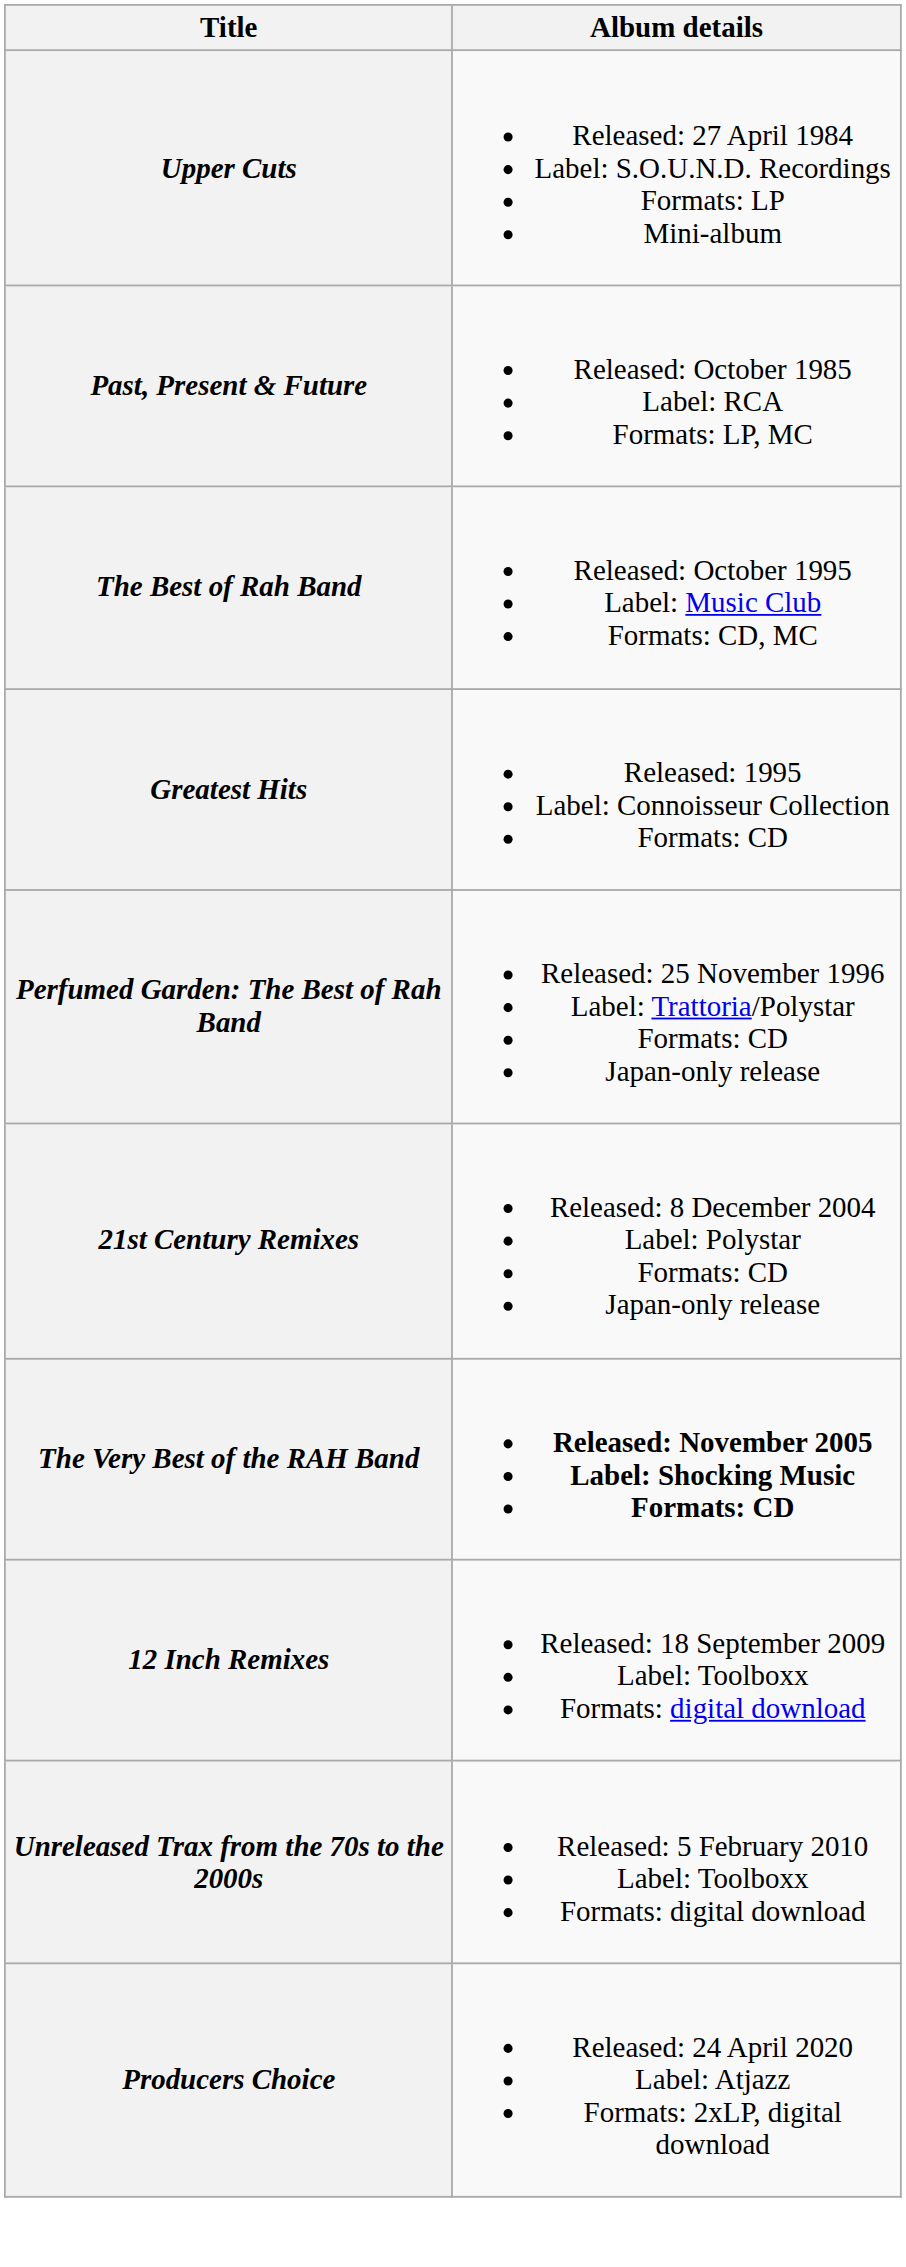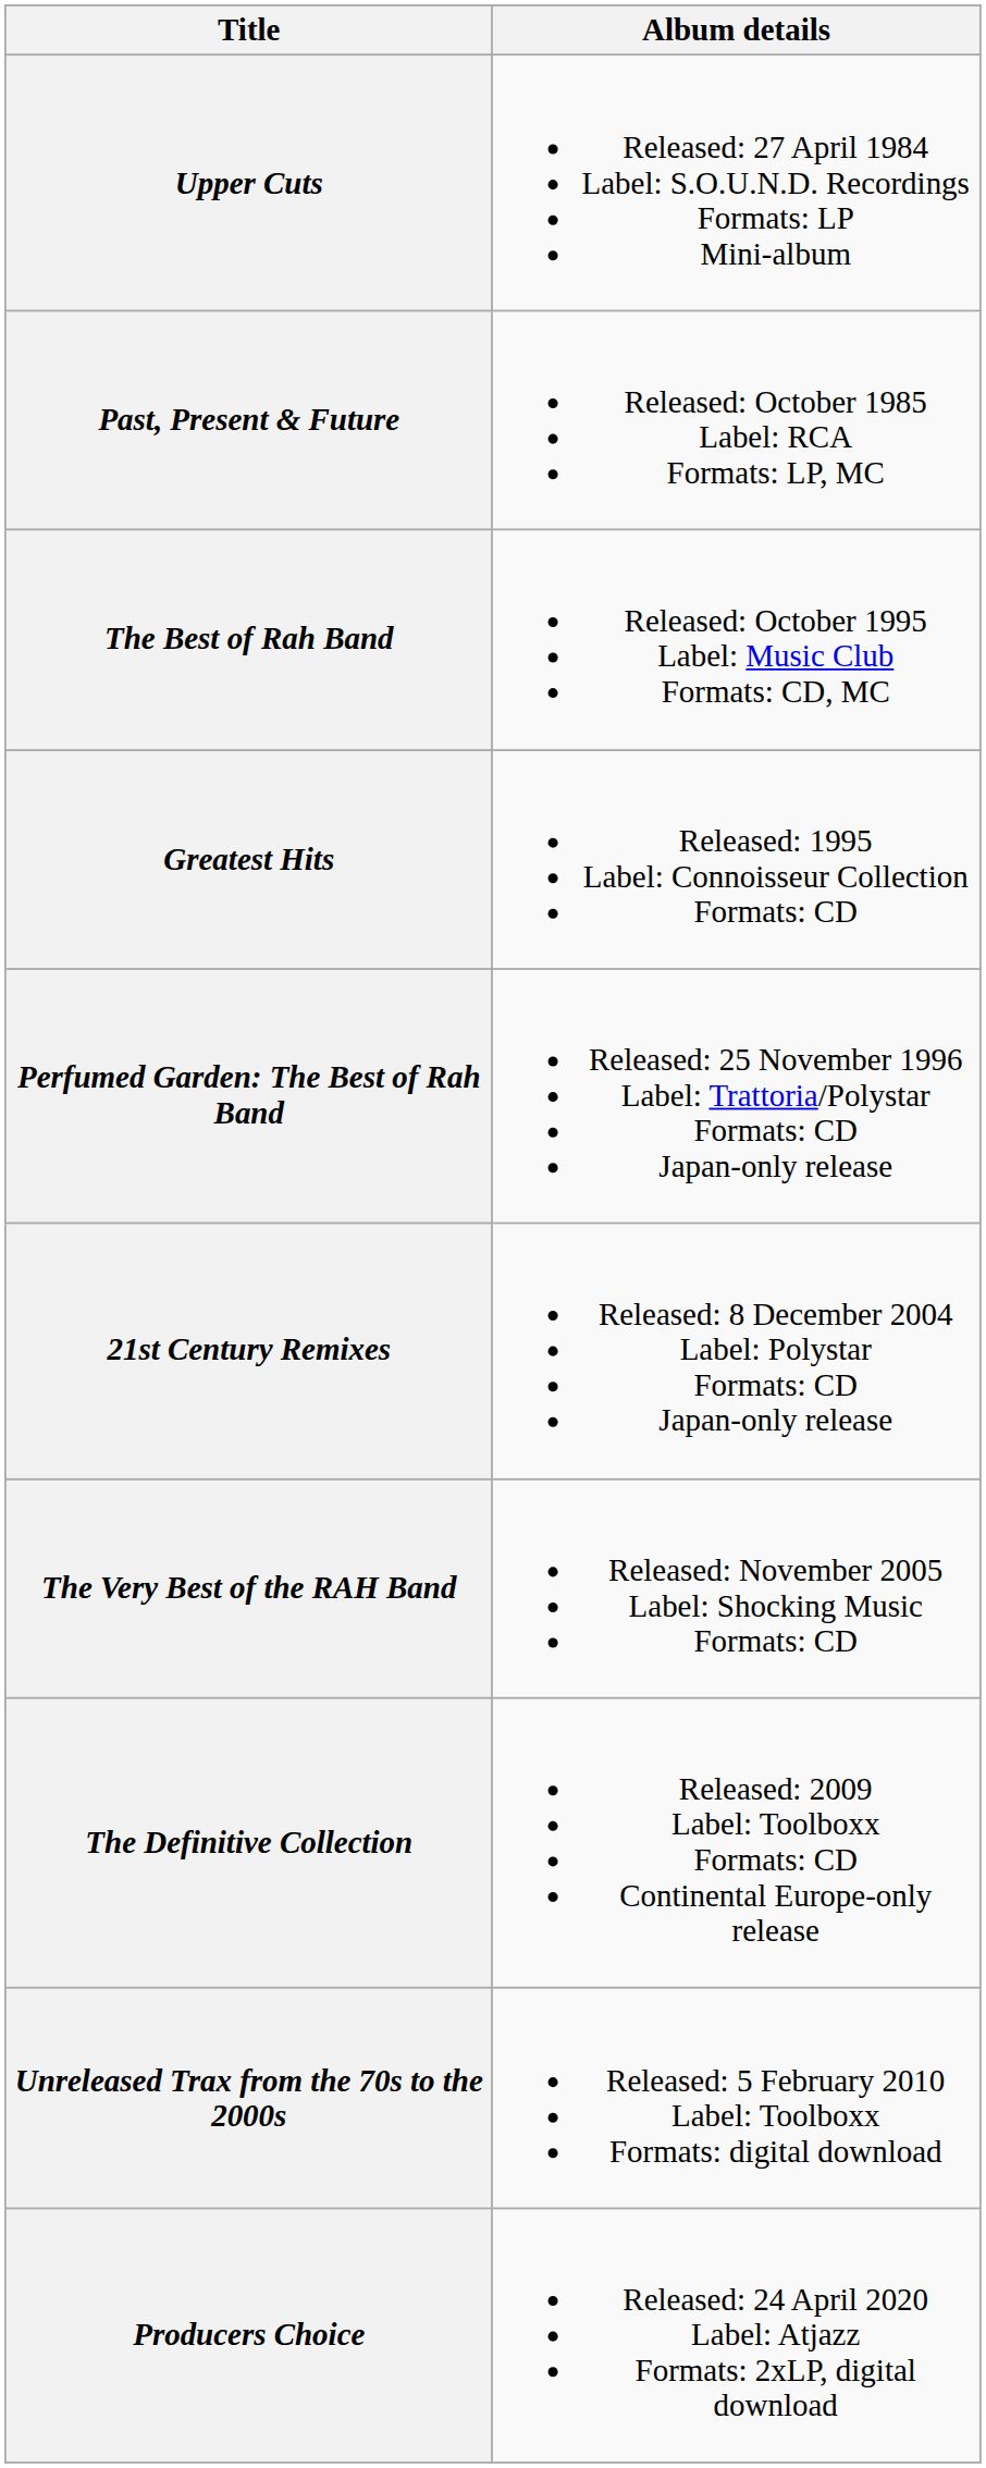 <table class="wikitable plainrowheaders" style="text-align:center;">
 <tr>
 <th scope="col" style="width:15em;">Title</th>
 <th scope="col" style="width:15em;">Album details</th>
 </tr>
 <tr>
 <th scope="row"><em>Upper Cuts</em></th>
 <td><br><ul><li>Released: 27 April 1984</li><li>Label: S.O.U.N.D. Recordings</li><li>Formats: LP</li><li>Mini-album</li></ul></td>
 </tr>
 <tr>
 <th scope="row"><em>Past, Present & Future</em></th>
 <td><br><ul><li>Released: October 1985</li><li>Label: RCA</li><li>Formats: LP, MC</li></ul></td>
 </tr>
 <tr>
 <th scope="row"><em>The Best of Rah Band</em></th>
 <td><br><ul><li>Released: October 1995</li><li>Label: <a href='#'>Music Club</a></li><li>Formats: CD, MC</li></ul></td>
 </tr>
 <tr>
 <th scope="row"><em>Greatest Hits</em></th>
 <td><br><ul><li>Released: 1995</li><li>Label: Connoisseur Collection</li><li>Formats: CD</li></ul></td>
 </tr>
 <tr>
 <th scope="row"><em>Perfumed Garden: The Best of Rah Band</em></th>
 <td><br><ul><li>Released: 25 November 1996</li><li>Label: <a href='#'>Trattoria</a>/Polystar</li><li>Formats: CD</li><li>Japan-only release</li></ul></td>
 </tr>
 <tr>
 <th scope="row"><em>21st Century Remixes</em></th>
 <td><br><ul><li>Released: 8 December 2004</li><li>Label: Polystar</li><li>Formats: CD</li><li>Japan-only release</li></ul></td>
 </tr>
 <tr>
 <th scope="row"><em>The Very Best of the RAH Band</em></th>
-<td><strong><br><ul><li>Released: November 2005</li><li>Label: Shocking Music</li><li>Formats: CD</li></ul></strong></td>
+<td><br><ul><li>Released: November 2005</li><li>Label: Shocking Music</li><li>Formats: CD</li></ul></td>
 </tr>
 <tr>
-<th scope="row"><em>12 Inch Remixes</em></th>
-<td><br><ul><li>Released: 18 September 2009</li><li>Label: Toolboxx</li><li>Formats: <a href='#'>digital download</a></li></ul></td>
+<th scope="row"><em>The Definitive Collection</em></th>
+<td><br><ul><li>Released: 2009</li><li>Label: Toolboxx</li><li>Formats: CD</li><li>Continental Europe-only release</li></ul></td>
 </tr>
 <tr>
 <th scope="row"><em>Unreleased Trax from the 70s to the 2000s</em></th>
 <td><br><ul><li>Released: 5 February 2010</li><li>Label: Toolboxx</li><li>Formats: digital download</li></ul></td>
 </tr>
 <tr>
 <th scope="row"><em>Producers Choice</em></th>
 <td><br><ul><li>Released: 24 April 2020</li><li>Label: Atjazz</li><li>Formats: 2xLP, digital download</li></ul></td>
 </tr>
 </table>
